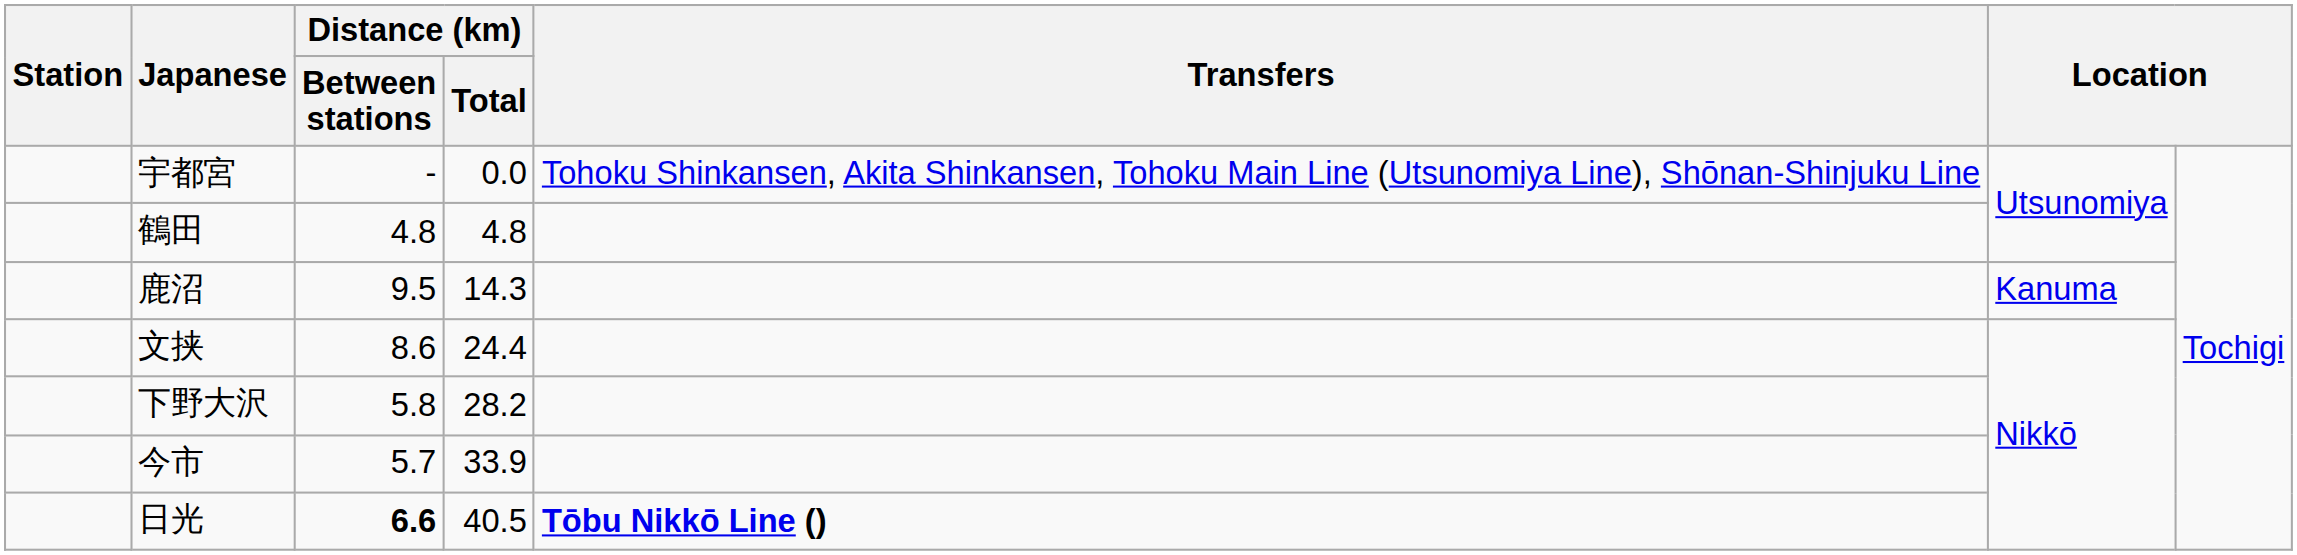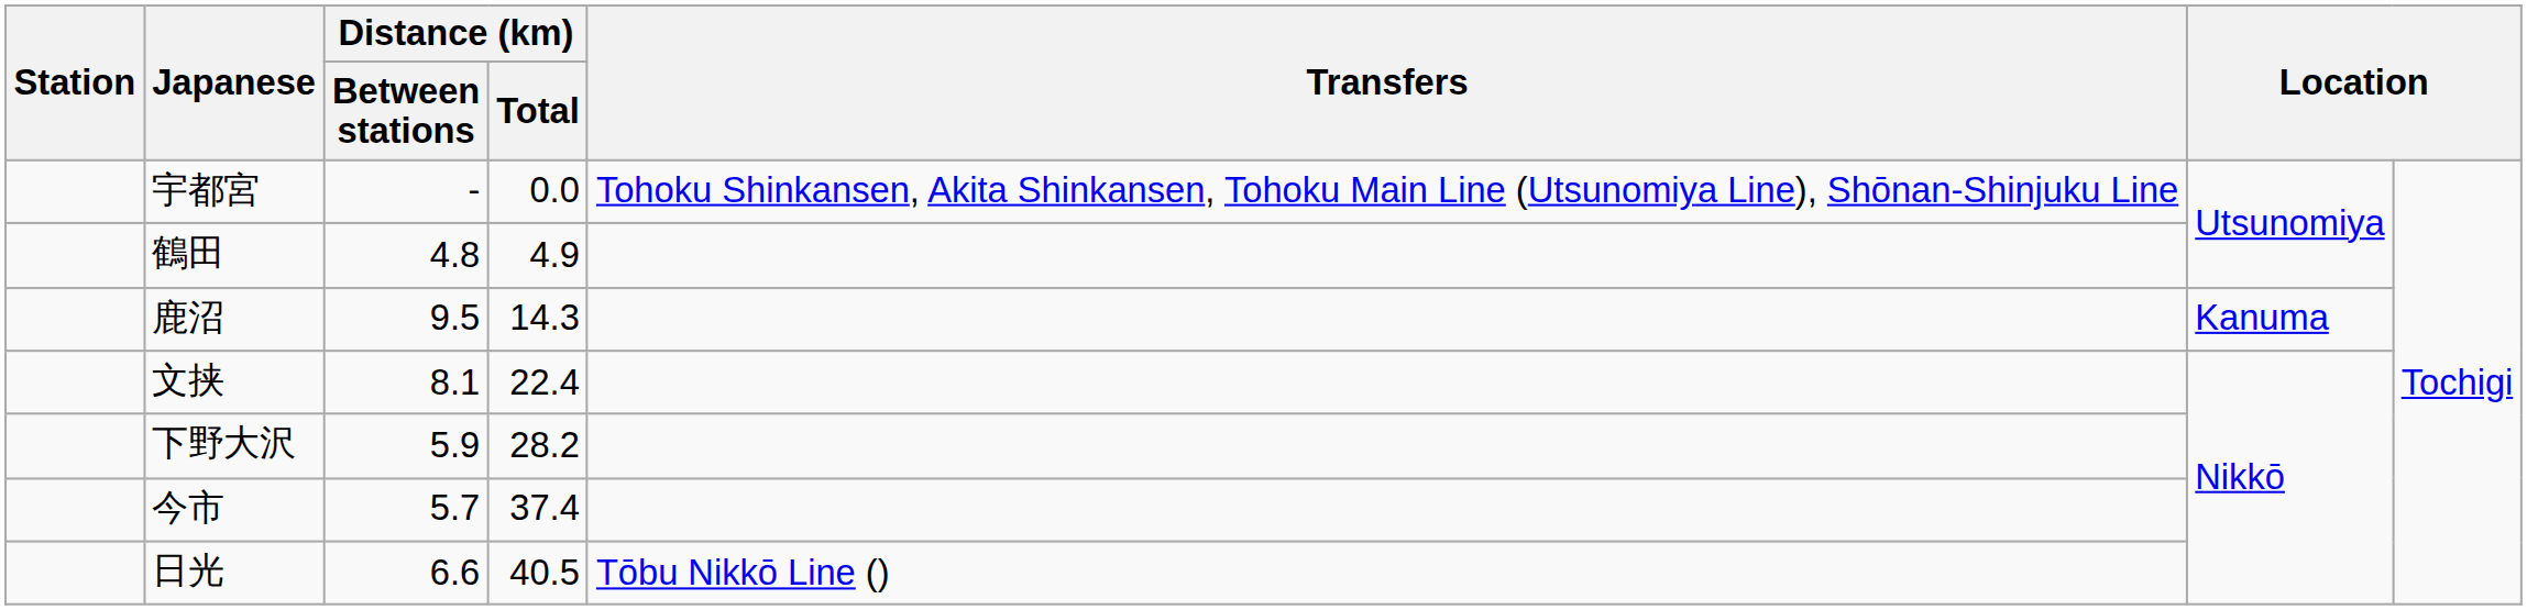 <table class="wikitable">
 <tr>
 <th rowspan="2">Station</th>
 <th rowspan="2">Japanese</th>
 <th colspan="2">Distance (km)</th>
 <th rowspan="2">Transfers</th>
 <th rowspan="2" colspan="2">Location</th>
 </tr>
 <tr>
 <th>Between<br>stations</th>
 <th>Total</th>
 </tr>
 <tr>
 <td></td>
 <td>宇都宮</td>
 <td style="text-align:right;">-</td>
 <td style="text-align:right;">0.0</td>
 <td><a href='#'>Tohoku Shinkansen</a>, <a href='#'>Akita Shinkansen</a>, <a href='#'>Tohoku Main Line</a> (<a href='#'>Utsunomiya Line</a>), <a href='#'>Shōnan-Shinjuku Line</a></td>
 <td rowspan="2"><a href='#'>Utsunomiya</a></td>
 <td rowspan="7"><a href='#'>Tochigi</a></td>
 </tr>
 <tr>
 <td></td>
 <td>鶴田</td>
 <td style="text-align:right;">4.8</td>
-<td style="text-align:right;">4.8</td>
+<td style="text-align:right;">4.9</td>
 <td> </td>
 </tr>
 <tr>
 <td></td>
 <td>鹿沼</td>
 <td style="text-align:right;">9.5</td>
 <td style="text-align:right;">14.3</td>
 <td> </td>
 <td><a href='#'>Kanuma</a></td>
 </tr>
 <tr>
 <td></td>
 <td>文挟</td>
-<td style="text-align:right;">8.6</td>
-<td style="text-align:right;">24.4</td>
+<td style="text-align:right;">8.1</td>
+<td style="text-align:right;">22.4</td>
 <td> </td>
 <td rowspan="4"><a href='#'>Nikkō</a></td>
 </tr>
 <tr>
 <td></td>
 <td>下野大沢</td>
-<td style="text-align:right;">5.8</td>
+<td style="text-align:right;">5.9</td>
 <td style="text-align:right;">28.2</td>
 <td> </td>
 </tr>
 <tr>
 <td></td>
 <td>今市</td>
 <td style="text-align:right;">5.7</td>
-<td style="text-align:right;">33.9</td>
+<td style="text-align:right;">37.4</td>
 <td> </td>
 </tr>
 <tr>
 <td></td>
 <td>日光</td>
-<td style="text-align:right;"><strong>6.6</strong></td>
+<td style="text-align:right;">6.6</td>
 <td style="text-align:right;">40.5</td>
-<td><strong><a href='#'>Tōbu Nikkō Line</a> ()</strong></td>
+<td><a href='#'>Tōbu Nikkō Line</a> ()</td>
 </tr>
 </table>
